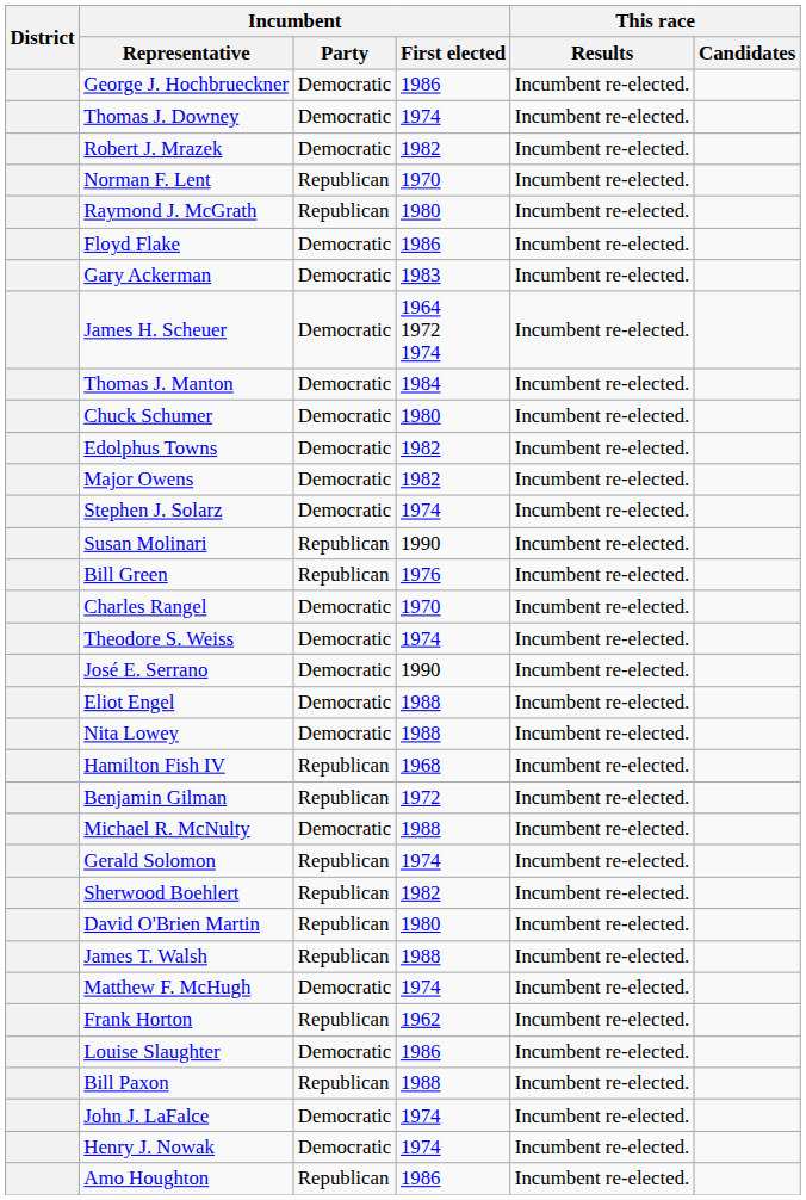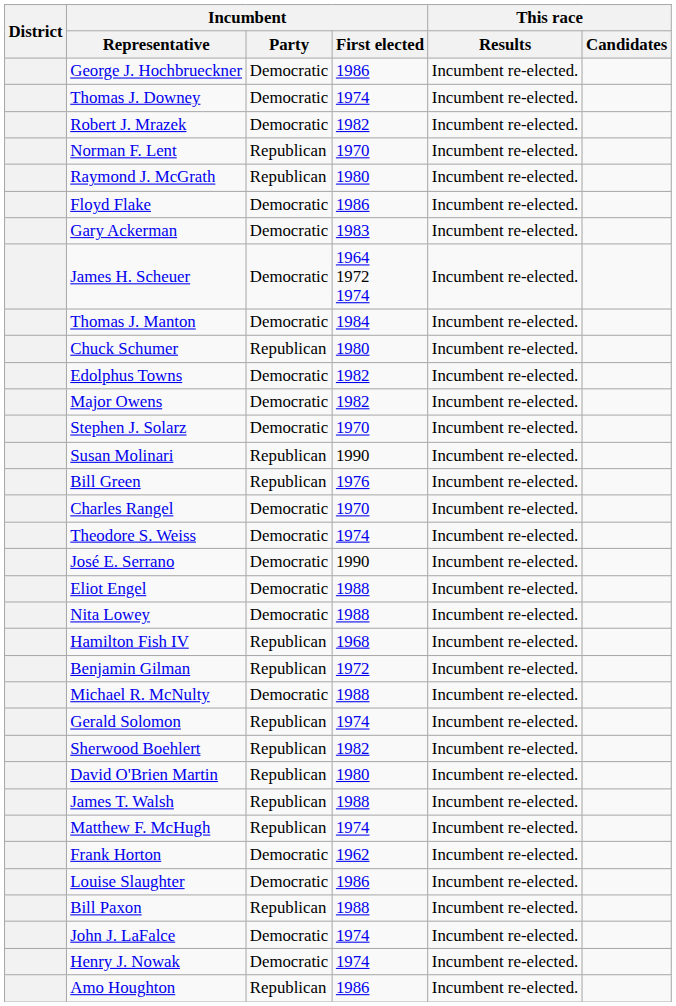 <table class=wikitable>
 <tr>
 <th rowspan=2>District</th>
 <th colspan=3>Incumbent</th>
 <th colspan=2>This race</th>
 </tr>
 <tr>
 <th>Representative</th>
 <th>Party</th>
 <th>First elected</th>
 <th>Results</th>
 <th>Candidates</th>
 </tr>
 <tr>
 <th></th>
 <td><a href='#'>George J. Hochbrueckner</a></td>
 <td>Democratic</td>
 <td><a href='#'>1986</a></td>
 <td>Incumbent re-elected.</td>
 <td nowrap></td>
 </tr>
 <tr>
 <th></th>
 <td><a href='#'>Thomas J. Downey</a></td>
 <td>Democratic</td>
 <td><a href='#'>1974</a></td>
 <td>Incumbent re-elected.</td>
 <td nowrap></td>
 </tr>
 <tr>
 <th></th>
 <td><a href='#'>Robert J. Mrazek</a></td>
 <td>Democratic</td>
 <td><a href='#'>1982</a></td>
 <td>Incumbent re-elected.</td>
 <td nowrap></td>
 </tr>
 <tr>
 <th></th>
 <td><a href='#'>Norman F. Lent</a></td>
 <td>Republican</td>
 <td><a href='#'>1970</a></td>
 <td>Incumbent re-elected.</td>
 <td nowrap></td>
 </tr>
 <tr>
 <th></th>
 <td><a href='#'>Raymond J. McGrath</a></td>
 <td>Republican</td>
 <td><a href='#'>1980</a></td>
 <td>Incumbent re-elected.</td>
 <td nowrap></td>
 </tr>
 <tr>
 <th></th>
 <td><a href='#'>Floyd Flake</a></td>
 <td>Democratic</td>
 <td><a href='#'>1986</a></td>
 <td>Incumbent re-elected.</td>
 <td nowrap></td>
 </tr>
 <tr>
 <th></th>
 <td><a href='#'>Gary Ackerman</a></td>
 <td>Democratic</td>
 <td><a href='#'>1983</a></td>
 <td>Incumbent re-elected.</td>
 <td nowrap></td>
 </tr>
 <tr>
 <th></th>
 <td><a href='#'>James H. Scheuer</a></td>
 <td>Democratic</td>
 <td><a href='#'>1964</a><br>1972 <br><a href='#'>1974</a></td>
 <td>Incumbent re-elected.</td>
 <td nowrap></td>
 </tr>
 <tr>
 <th></th>
 <td><a href='#'>Thomas J. Manton</a></td>
 <td>Democratic</td>
 <td><a href='#'>1984</a></td>
 <td>Incumbent re-elected.</td>
 <td nowrap></td>
 </tr>
 <tr>
 <th></th>
 <td><a href='#'>Chuck Schumer</a></td>
-<td>Democratic</td>
+<td>Republican</td>
 <td><a href='#'>1980</a></td>
 <td>Incumbent re-elected.</td>
 <td nowrap></td>
 </tr>
 <tr>
 <th></th>
 <td><a href='#'>Edolphus Towns</a></td>
 <td>Democratic</td>
 <td><a href='#'>1982</a></td>
 <td>Incumbent re-elected.</td>
 <td nowrap></td>
 </tr>
 <tr>
 <th></th>
 <td><a href='#'>Major Owens</a></td>
 <td>Democratic</td>
 <td><a href='#'>1982</a></td>
 <td>Incumbent re-elected.</td>
 <td nowrap></td>
 </tr>
 <tr>
 <th></th>
 <td><a href='#'>Stephen J. Solarz</a></td>
 <td>Democratic</td>
-<td><a href='#'>1974</a></td>
+<td><a href='#'>1970</a></td>
 <td>Incumbent re-elected.</td>
 <td nowrap></td>
 </tr>
 <tr>
 <th></th>
 <td><a href='#'>Susan Molinari</a></td>
 <td>Republican</td>
 <td>1990</td>
 <td>Incumbent re-elected.</td>
 <td nowrap></td>
 </tr>
 <tr>
 <th></th>
 <td><a href='#'>Bill Green</a></td>
 <td>Republican</td>
 <td><a href='#'>1976</a></td>
 <td>Incumbent re-elected.</td>
 <td nowrap></td>
 </tr>
 <tr>
 <th></th>
 <td><a href='#'>Charles Rangel</a></td>
 <td>Democratic</td>
 <td><a href='#'>1970</a></td>
 <td>Incumbent re-elected.</td>
 <td nowrap></td>
 </tr>
 <tr>
 <th></th>
 <td><a href='#'>Theodore S. Weiss</a></td>
 <td>Democratic</td>
 <td><a href='#'>1974</a></td>
 <td>Incumbent re-elected.</td>
 <td nowrap></td>
 </tr>
 <tr>
 <th></th>
 <td><a href='#'>José E. Serrano</a></td>
 <td>Democratic</td>
 <td>1990</td>
 <td>Incumbent re-elected.</td>
 <td nowrap></td>
 </tr>
 <tr>
 <th></th>
 <td><a href='#'>Eliot Engel</a></td>
 <td>Democratic</td>
 <td><a href='#'>1988</a></td>
 <td>Incumbent re-elected.</td>
 <td nowrap></td>
 </tr>
 <tr>
 <th></th>
 <td><a href='#'>Nita Lowey</a></td>
 <td>Democratic</td>
 <td><a href='#'>1988</a></td>
 <td>Incumbent re-elected.</td>
 <td nowrap></td>
 </tr>
 <tr>
 <th></th>
 <td><a href='#'>Hamilton Fish IV</a></td>
 <td>Republican</td>
 <td><a href='#'>1968</a></td>
 <td>Incumbent re-elected.</td>
 <td nowrap></td>
 </tr>
 <tr>
 <th></th>
 <td><a href='#'>Benjamin Gilman</a></td>
 <td>Republican</td>
 <td><a href='#'>1972</a></td>
 <td>Incumbent re-elected.</td>
 <td nowrap></td>
 </tr>
 <tr>
 <th></th>
 <td><a href='#'>Michael R. McNulty</a></td>
 <td>Democratic</td>
 <td><a href='#'>1988</a></td>
 <td>Incumbent re-elected.</td>
 <td nowrap></td>
 </tr>
 <tr>
 <th></th>
 <td><a href='#'>Gerald Solomon</a></td>
 <td>Republican</td>
 <td><a href='#'>1974</a></td>
 <td>Incumbent re-elected.</td>
 <td nowrap></td>
 </tr>
 <tr>
 <th></th>
 <td><a href='#'>Sherwood Boehlert</a></td>
 <td>Republican</td>
 <td><a href='#'>1982</a></td>
 <td>Incumbent re-elected.</td>
 <td nowrap></td>
 </tr>
 <tr>
 <th></th>
 <td><a href='#'>David O'Brien Martin</a></td>
 <td>Republican</td>
 <td><a href='#'>1980</a></td>
 <td>Incumbent re-elected.</td>
 <td nowrap></td>
 </tr>
 <tr>
 <th></th>
 <td><a href='#'>James T. Walsh</a></td>
 <td>Republican</td>
 <td><a href='#'>1988</a></td>
 <td>Incumbent re-elected.</td>
 <td nowrap></td>
 </tr>
 <tr>
 <th></th>
 <td><a href='#'>Matthew F. McHugh</a></td>
-<td>Democratic</td>
+<td>Republican</td>
 <td><a href='#'>1974</a></td>
 <td>Incumbent re-elected.</td>
 <td nowrap></td>
 </tr>
 <tr>
 <th></th>
 <td><a href='#'>Frank Horton</a></td>
-<td>Republican</td>
+<td>Democratic</td>
 <td><a href='#'>1962</a></td>
 <td>Incumbent re-elected.</td>
 <td nowrap></td>
 </tr>
 <tr>
 <th></th>
 <td><a href='#'>Louise Slaughter</a></td>
 <td>Democratic</td>
 <td><a href='#'>1986</a></td>
 <td>Incumbent re-elected.</td>
 <td nowrap></td>
 </tr>
 <tr>
 <th></th>
 <td><a href='#'>Bill Paxon</a></td>
 <td>Republican</td>
 <td><a href='#'>1988</a></td>
 <td>Incumbent re-elected.</td>
 <td nowrap></td>
 </tr>
 <tr>
 <th></th>
 <td><a href='#'>John J. LaFalce</a></td>
 <td>Democratic</td>
 <td><a href='#'>1974</a></td>
 <td>Incumbent re-elected.</td>
 <td nowrap></td>
 </tr>
 <tr>
 <th></th>
 <td><a href='#'>Henry J. Nowak</a></td>
 <td>Democratic</td>
 <td><a href='#'>1974</a></td>
 <td>Incumbent re-elected.</td>
 <td nowrap></td>
 </tr>
 <tr>
 <th></th>
 <td><a href='#'>Amo Houghton</a></td>
 <td>Republican</td>
 <td><a href='#'>1986</a></td>
 <td>Incumbent re-elected.</td>
 <td nowrap></td>
 </tr>
 </table>
